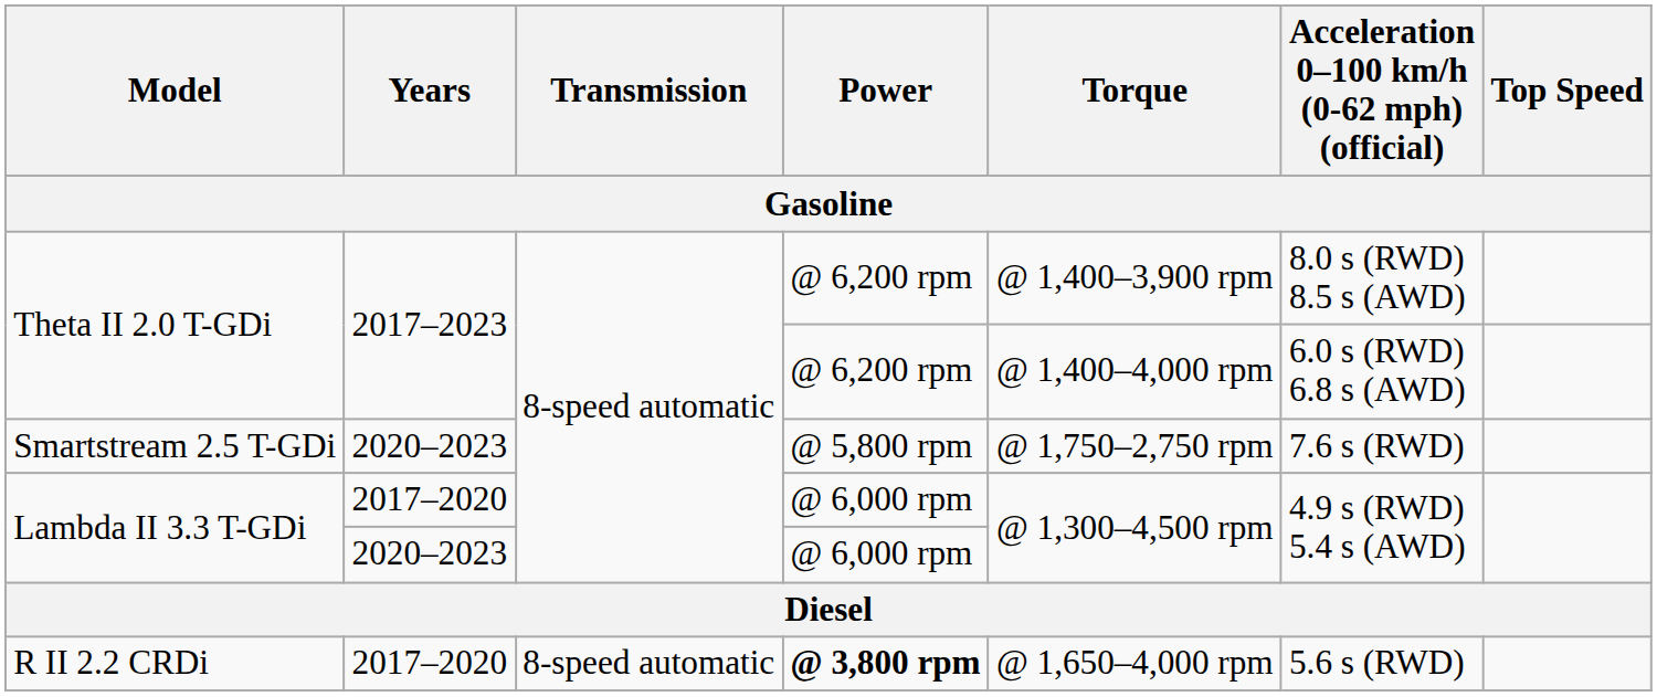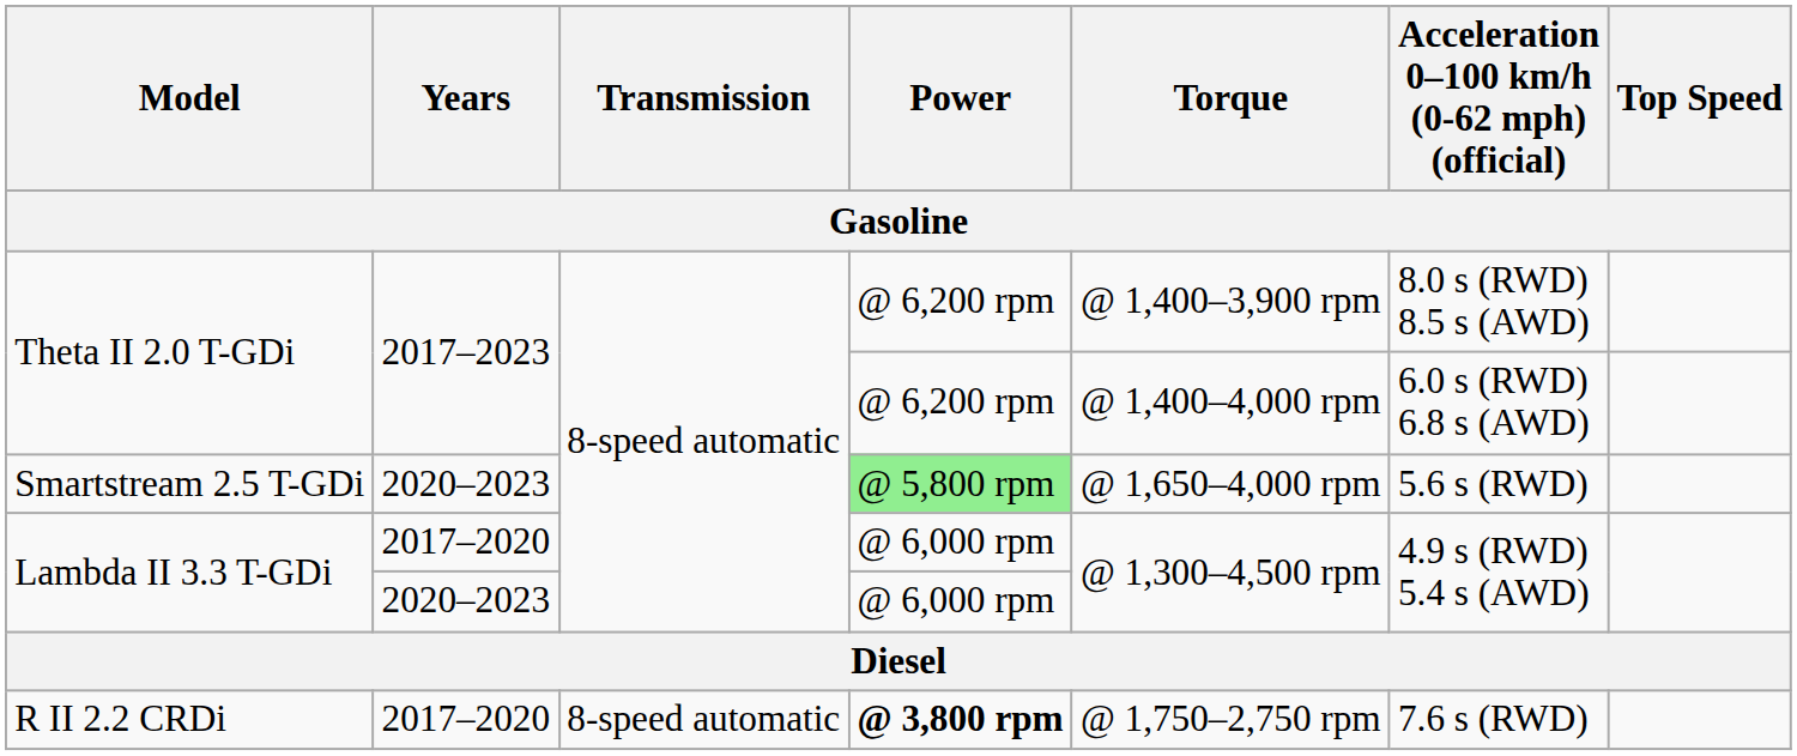 <table class="wikitable sortable collapsible">
 <tr>
 <th>Model</th>
 <th>Years</th>
 <th>Transmission</th>
 <th>Power</th>
 <th>Torque</th>
 <th>Acceleration<br>0–100 km/h<br>(0-62 mph)<br>(official)</th>
 <th>Top Speed</th>
 </tr>
 <tr>
 <th colspan=7>Gasoline</th>
 </tr>
 <tr>
 <td rowspan=2>Theta II 2.0 T-GDi</td>
 <td rowspan=2>2017–2023</td>
 <td rowspan=5>8-speed automatic</td>
 <td> @ 6,200 rpm</td>
 <td> @ 1,400–3,900 rpm</td>
 <td>8.0 s (RWD)<br>8.5 s (AWD)</td>
 <td></td>
 </tr>
 <tr>
 <td> @ 6,200 rpm</td>
 <td> @ 1,400–4,000 rpm</td>
 <td>6.0 s (RWD)<br>6.8 s (AWD)</td>
 <td></td>
 </tr>
 <tr>
 <td>Smartstream 2.5 T-GDi</td>
 <td>2020–2023</td>
-<td> @ 5,800 rpm</td>
-<td> @ 1,750–2,750 rpm</td>
-<td>7.6 s (RWD)</td>
+<td style="background: lightgreen;"> @ 5,800 rpm</td>
+<td> @ 1,650–4,000 rpm</td>
+<td>5.6 s (RWD)</td>
 <td></td>
 </tr>
 <tr>
 <td rowspan=2>Lambda II 3.3 T-GDi</td>
 <td>2017–2020</td>
 <td> @ 6,000 rpm</td>
 <td rowspan=2> @ 1,300–4,500 rpm</td>
 <td rowspan=2>4.9 s (RWD)<br>5.4 s (AWD)</td>
 <td rowspan=2><br></td>
 </tr>
 <tr>
 <td>2020–2023</td>
 <td> @ 6,000 rpm</td>
 </tr>
 <tr>
 <th colspan=7>Diesel</th>
 </tr>
 <tr>
 <td>R II 2.2 CRDi</td>
 <td>2017–2020</td>
 <td>8-speed automatic</td>
 <td><strong> @ 3,800 rpm</strong></td>
-<td> @ 1,650–4,000 rpm</td>
-<td>5.6 s (RWD)</td>
+<td> @ 1,750–2,750 rpm</td>
+<td>7.6 s (RWD)</td>
 <td></td>
 </tr>
 </table>
